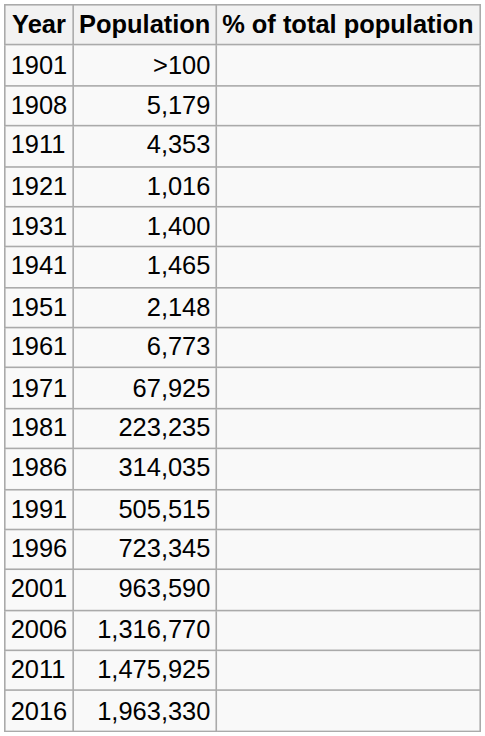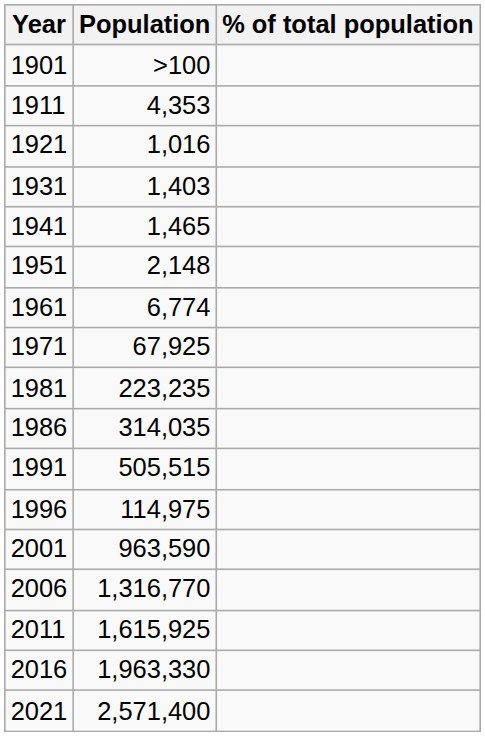 <table class="wikitable sortable">
 <tr>
 <th>Year</th>
 <th>Population</th>
 <th>% of total population</th>
 </tr>
 <tr>
 <td>1901<br></td>
 <td align="right">>100</td>
-<td align="right"></td>
-</tr>
-<tr>
-<td>1908<br></td>
-<td align="right">5,179</td>
 <td align="right"></td>
 </tr>
 <tr>
 <td>1911<br></td>
 <td align="right">4,353</td>
 <td align="right"></td>
 </tr>
 <tr>
 <td>1921<br></td>
 <td align="right">1,016</td>
 <td align="right"></td>
 </tr>
 <tr>
 <td>1931<br></td>
-<td align="right">1,400</td>
+<td align="right">1,403</td>
 <td align="right"></td>
 </tr>
 <tr>
 <td>1941<br></td>
 <td align="right">1,465</td>
 <td align="right"></td>
 </tr>
 <tr>
 <td>1951<br></td>
 <td align="right">2,148</td>
 <td align="right"></td>
 </tr>
 <tr>
 <td>1961<br></td>
-<td align="right">6,773</td>
+<td align="right">6,774</td>
 <td align="right"></td>
 </tr>
 <tr>
 <td>1971<br></td>
 <td align="right">67,925</td>
 <td align="right"></td>
 </tr>
 <tr>
 <td>1981<br></td>
 <td align="right">223,235</td>
 <td align="right"></td>
 </tr>
 <tr>
 <td>1986<br></td>
 <td align="right">314,035</td>
 <td align="right"></td>
 </tr>
 <tr>
 <td>1991<br></td>
 <td align="right">505,515</td>
 <td align="right"></td>
 </tr>
 <tr>
 <td>1996<br></td>
-<td align="right">723,345</td>
+<td align="right">114,975</td>
 <td align="right"></td>
 </tr>
 <tr>
 <td>2001<br></td>
 <td align="right">963,590</td>
 <td align="right"></td>
 </tr>
 <tr>
 <td>2006<br></td>
 <td align="right">1,316,770</td>
 <td align="right"></td>
 </tr>
 <tr>
 <td>2011<br></td>
-<td align="right">1,475,925</td>
+<td align="right">1,615,925</td>
 <td align="right"></td>
 </tr>
 <tr>
 <td>2016<br></td>
 <td align="right">1,963,330</td>
 <td align="right"></td>
 </tr>
+<tr>
+<td>2021<br></td>
+<td align="right">2,571,400</td>
+<td align="right"></td>
+</tr>
 </table>
